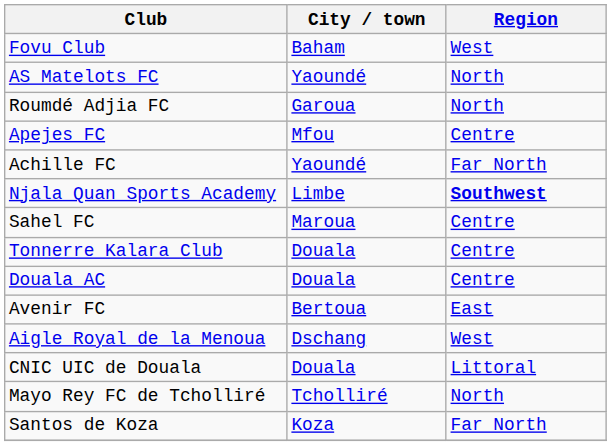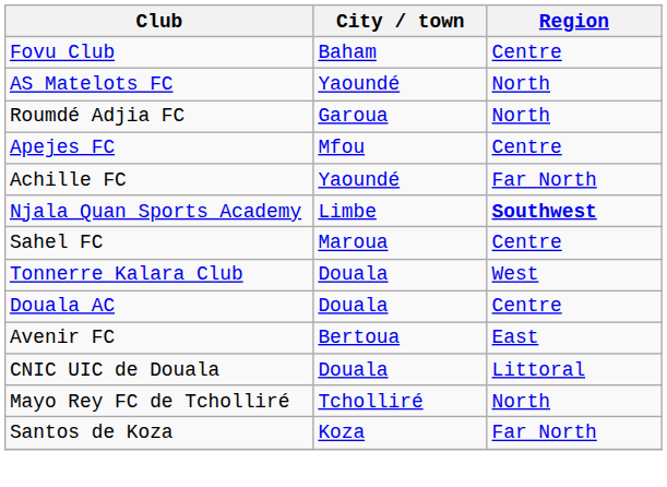 <table class="wikitable sortable">
 <tr>
 <th width="200px">Club</th>
 <th width="110px">City / town</th>
 <th width="110px"><a href='#'>Region</a></th>
 </tr>
 <tr>
 <td><a href='#'>Fovu Club</a></td>
 <td><a href='#'>Baham</a></td>
-<td><a href='#'>West</a></td>
+<td><a href='#'>Centre</a></td>
 </tr>
 <tr>
 <td><a href='#'>AS Matelots FC</a></td>
 <td><a href='#'>Yaoundé</a></td>
 <td><a href='#'>North</a></td>
 </tr>
 <tr>
 <td>Roumdé Adjia FC</td>
 <td><a href='#'>Garoua</a></td>
 <td><a href='#'>North</a></td>
 </tr>
 <tr>
 <td><a href='#'>Apejes FC</a></td>
 <td><a href='#'>Mfou</a></td>
 <td><a href='#'>Centre</a></td>
 </tr>
 <tr>
 <td>Achille FC</td>
 <td><a href='#'>Yaoundé</a></td>
 <td><a href='#'>Far North</a></td>
 </tr>
 <tr>
 <td><a href='#'>Njala Quan Sports Academy</a></td>
 <td><a href='#'>Limbe</a></td>
 <td><strong><a href='#'>Southwest</a></strong></td>
 </tr>
 <tr>
 <td>Sahel FC</td>
 <td><a href='#'>Maroua</a></td>
 <td><a href='#'>Centre</a></td>
 </tr>
 <tr>
 <td><a href='#'>Tonnerre Kalara Club</a></td>
 <td><a href='#'>Douala</a></td>
-<td><a href='#'>Centre</a></td>
+<td><a href='#'>West</a></td>
 </tr>
 <tr>
 <td><a href='#'>Douala AC</a></td>
 <td><a href='#'>Douala</a></td>
 <td><a href='#'>Centre</a></td>
 </tr>
 <tr>
 <td>Avenir FC</td>
 <td><a href='#'>Bertoua</a></td>
 <td><a href='#'>East</a></td>
-</tr>
-<tr>
-<td><a href='#'>Aigle Royal de la Menoua</a></td>
-<td><a href='#'>Dschang</a></td>
-<td><a href='#'>West</a></td>
 </tr>
 <tr>
 <td>CNIC UIC de Douala</td>
 <td><a href='#'>Douala</a></td>
 <td><a href='#'>Littoral</a></td>
 </tr>
 <tr>
 <td>Mayo Rey FC de Tcholliré</td>
 <td><a href='#'>Tcholliré</a></td>
 <td><a href='#'>North</a></td>
 </tr>
 <tr>
 <td>Santos de Koza</td>
 <td><a href='#'>Koza</a></td>
 <td><a href='#'>Far North</a></td>
 </tr>
 <tr>
 </tr>
 </table>
